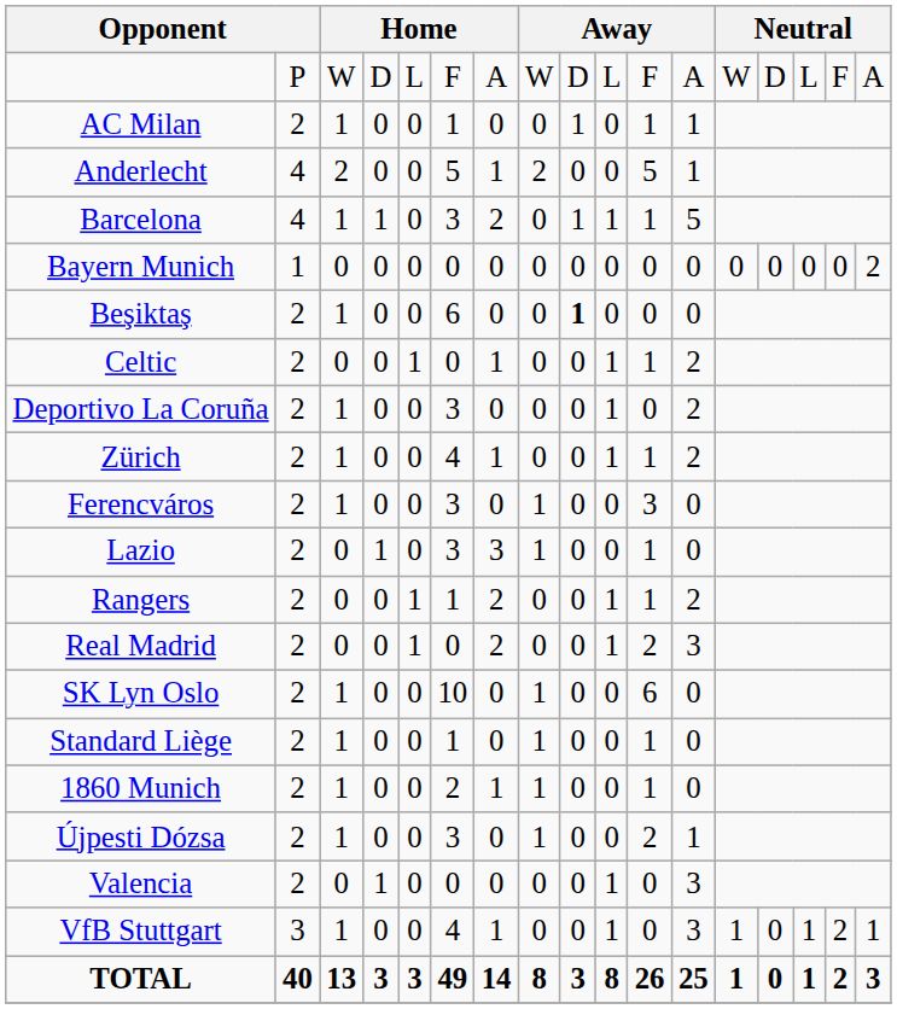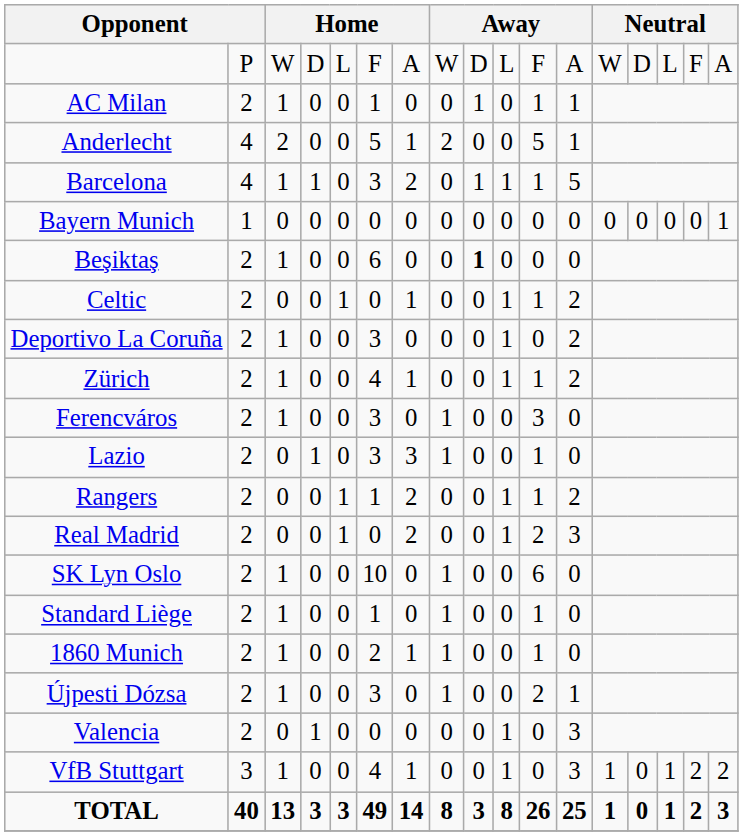 <table class="wikitable" style="text-align: center">
 <tr>
 <th colspan=2>Opponent</th>
 <th colspan=5>Home</th>
 <th colspan=5>Away</th>
 <th colspan=5>Neutral</th>
 </tr>
 <tr>
 <td></td>
 <td>P</td>
 <td>W</td>
 <td>D</td>
 <td>L</td>
 <td>F</td>
 <td>A</td>
 <td>W</td>
 <td>D</td>
 <td>L</td>
 <td>F</td>
 <td>A</td>
 <td>W</td>
 <td>D</td>
 <td>L</td>
 <td>F</td>
 <td>A</td>
 </tr>
 <tr>
 <td><a href='#'>AC Milan</a></td>
 <td>2</td>
 <td>1</td>
 <td>0</td>
 <td>0</td>
 <td>1</td>
 <td>0</td>
 <td>0</td>
 <td>1</td>
 <td>0</td>
 <td>1</td>
 <td>1</td>
 <td colspan="5"></td>
 </tr>
 <tr>
 <td><a href='#'>Anderlecht</a></td>
 <td>4</td>
 <td>2</td>
 <td>0</td>
 <td>0</td>
 <td>5</td>
 <td>1</td>
 <td>2</td>
 <td>0</td>
 <td>0</td>
 <td>5</td>
 <td>1</td>
 <td colspan="5"></td>
 </tr>
 <tr>
 <td><a href='#'>Barcelona</a></td>
 <td>4</td>
 <td>1</td>
 <td>1</td>
 <td>0</td>
 <td>3</td>
 <td>2</td>
 <td>0</td>
 <td>1</td>
 <td>1</td>
 <td>1</td>
 <td>5</td>
 <td colspan="5"></td>
 </tr>
 <tr>
 <td><a href='#'>Bayern Munich</a></td>
 <td>1</td>
 <td>0</td>
 <td>0</td>
 <td>0</td>
 <td>0</td>
 <td>0</td>
 <td>0</td>
 <td>0</td>
 <td>0</td>
 <td>0</td>
 <td>0</td>
 <td>0</td>
 <td>0</td>
 <td>0</td>
 <td>0</td>
-<td>2</td>
+<td>1</td>
 </tr>
 <tr>
 <td><a href='#'>Beşiktaş</a></td>
 <td>2</td>
 <td>1</td>
 <td>0</td>
 <td>0</td>
 <td>6</td>
 <td>0</td>
 <td>0</td>
 <td><strong>1</strong></td>
 <td>0</td>
 <td>0</td>
 <td>0</td>
 <td colspan="5"></td>
 </tr>
 <tr>
 <td><a href='#'>Celtic</a></td>
 <td>2</td>
 <td>0</td>
 <td>0</td>
 <td>1</td>
 <td>0</td>
 <td>1</td>
 <td>0</td>
 <td>0</td>
 <td>1</td>
 <td>1</td>
 <td>2</td>
 <td colspan="5"></td>
 </tr>
 <tr>
 <td><a href='#'>Deportivo La Coruña</a></td>
 <td>2</td>
 <td>1</td>
 <td>0</td>
 <td>0</td>
 <td>3</td>
 <td>0</td>
 <td>0</td>
 <td>0</td>
 <td>1</td>
 <td>0</td>
 <td>2</td>
 <td colspan="5"></td>
 </tr>
 <tr>
 <td><a href='#'>Zürich</a></td>
 <td>2</td>
 <td>1</td>
 <td>0</td>
 <td>0</td>
 <td>4</td>
 <td>1</td>
 <td>0</td>
 <td>0</td>
 <td>1</td>
 <td>1</td>
 <td>2</td>
 <td colspan="5"></td>
 </tr>
 <tr>
 <td><a href='#'>Ferencváros</a></td>
 <td>2</td>
 <td>1</td>
 <td>0</td>
 <td>0</td>
 <td>3</td>
 <td>0</td>
 <td>1</td>
 <td>0</td>
 <td>0</td>
 <td>3</td>
 <td>0</td>
 <td colspan="5"></td>
 </tr>
 <tr>
 <td><a href='#'>Lazio</a></td>
 <td>2</td>
 <td>0</td>
 <td>1</td>
 <td>0</td>
 <td>3</td>
 <td>3</td>
 <td>1</td>
 <td>0</td>
 <td>0</td>
 <td>1</td>
 <td>0</td>
 <td colspan="5"></td>
 </tr>
 <tr>
 <td><a href='#'>Rangers</a></td>
 <td>2</td>
 <td>0</td>
 <td>0</td>
 <td>1</td>
 <td>1</td>
 <td>2</td>
 <td>0</td>
 <td>0</td>
 <td>1</td>
 <td>1</td>
 <td>2</td>
 <td colspan="5"></td>
 </tr>
 <tr>
 <td><a href='#'>Real Madrid</a></td>
 <td>2</td>
 <td>0</td>
 <td>0</td>
 <td>1</td>
 <td>0</td>
 <td>2</td>
 <td>0</td>
 <td>0</td>
 <td>1</td>
 <td>2</td>
 <td>3</td>
 <td colspan="5"></td>
 </tr>
 <tr>
 <td><a href='#'>SK Lyn Oslo</a></td>
 <td>2</td>
 <td>1</td>
 <td>0</td>
 <td>0</td>
 <td>10</td>
 <td>0</td>
 <td>1</td>
 <td>0</td>
 <td>0</td>
 <td>6</td>
 <td>0</td>
 <td colspan="5"></td>
 </tr>
 <tr>
 <td><a href='#'>Standard Liège</a></td>
 <td>2</td>
 <td>1</td>
 <td>0</td>
 <td>0</td>
 <td>1</td>
 <td>0</td>
 <td>1</td>
 <td>0</td>
 <td>0</td>
 <td>1</td>
 <td>0</td>
 <td colspan="5"></td>
 </tr>
 <tr>
 <td><a href='#'>1860 Munich</a></td>
 <td>2</td>
 <td>1</td>
 <td>0</td>
 <td>0</td>
 <td>2</td>
 <td>1</td>
 <td>1</td>
 <td>0</td>
 <td>0</td>
 <td>1</td>
 <td>0</td>
 <td colspan="5"></td>
 </tr>
 <tr>
 <td><a href='#'>Újpesti Dózsa</a></td>
 <td>2</td>
 <td>1</td>
 <td>0</td>
 <td>0</td>
 <td>3</td>
 <td>0</td>
 <td>1</td>
 <td>0</td>
 <td>0</td>
 <td>2</td>
 <td>1</td>
 <td colspan="5"></td>
 </tr>
 <tr>
 <td><a href='#'>Valencia</a></td>
 <td>2</td>
 <td>0</td>
 <td>1</td>
 <td>0</td>
 <td>0</td>
 <td>0</td>
 <td>0</td>
 <td>0</td>
 <td>1</td>
 <td>0</td>
 <td>3</td>
 <td colspan="5"></td>
 </tr>
 <tr>
 <td><a href='#'>VfB Stuttgart</a></td>
 <td>3</td>
 <td>1</td>
 <td>0</td>
 <td>0</td>
 <td>4</td>
 <td>1</td>
 <td>0</td>
 <td>0</td>
 <td>1</td>
 <td>0</td>
 <td>3</td>
 <td>1</td>
 <td>0</td>
 <td>1</td>
 <td>2</td>
-<td>1</td>
+<td>2</td>
 </tr>
 <tr>
 <td><strong>TOTAL</strong></td>
 <td><strong>40</strong></td>
 <td><strong>13</strong></td>
 <td><strong>3</strong></td>
 <td><strong>3</strong></td>
 <td><strong>49</strong></td>
 <td><strong>14</strong></td>
 <td><strong>8</strong></td>
 <td><strong>3</strong></td>
 <td><strong>8</strong></td>
 <td><strong>26</strong></td>
 <td><strong>25</strong></td>
 <td><strong>1</strong></td>
 <td><strong>0</strong></td>
 <td><strong>1</strong></td>
 <td><strong>2</strong></td>
 <td><strong>3</strong></td>
 </tr>
 <tr>
 </tr>
 </table>
